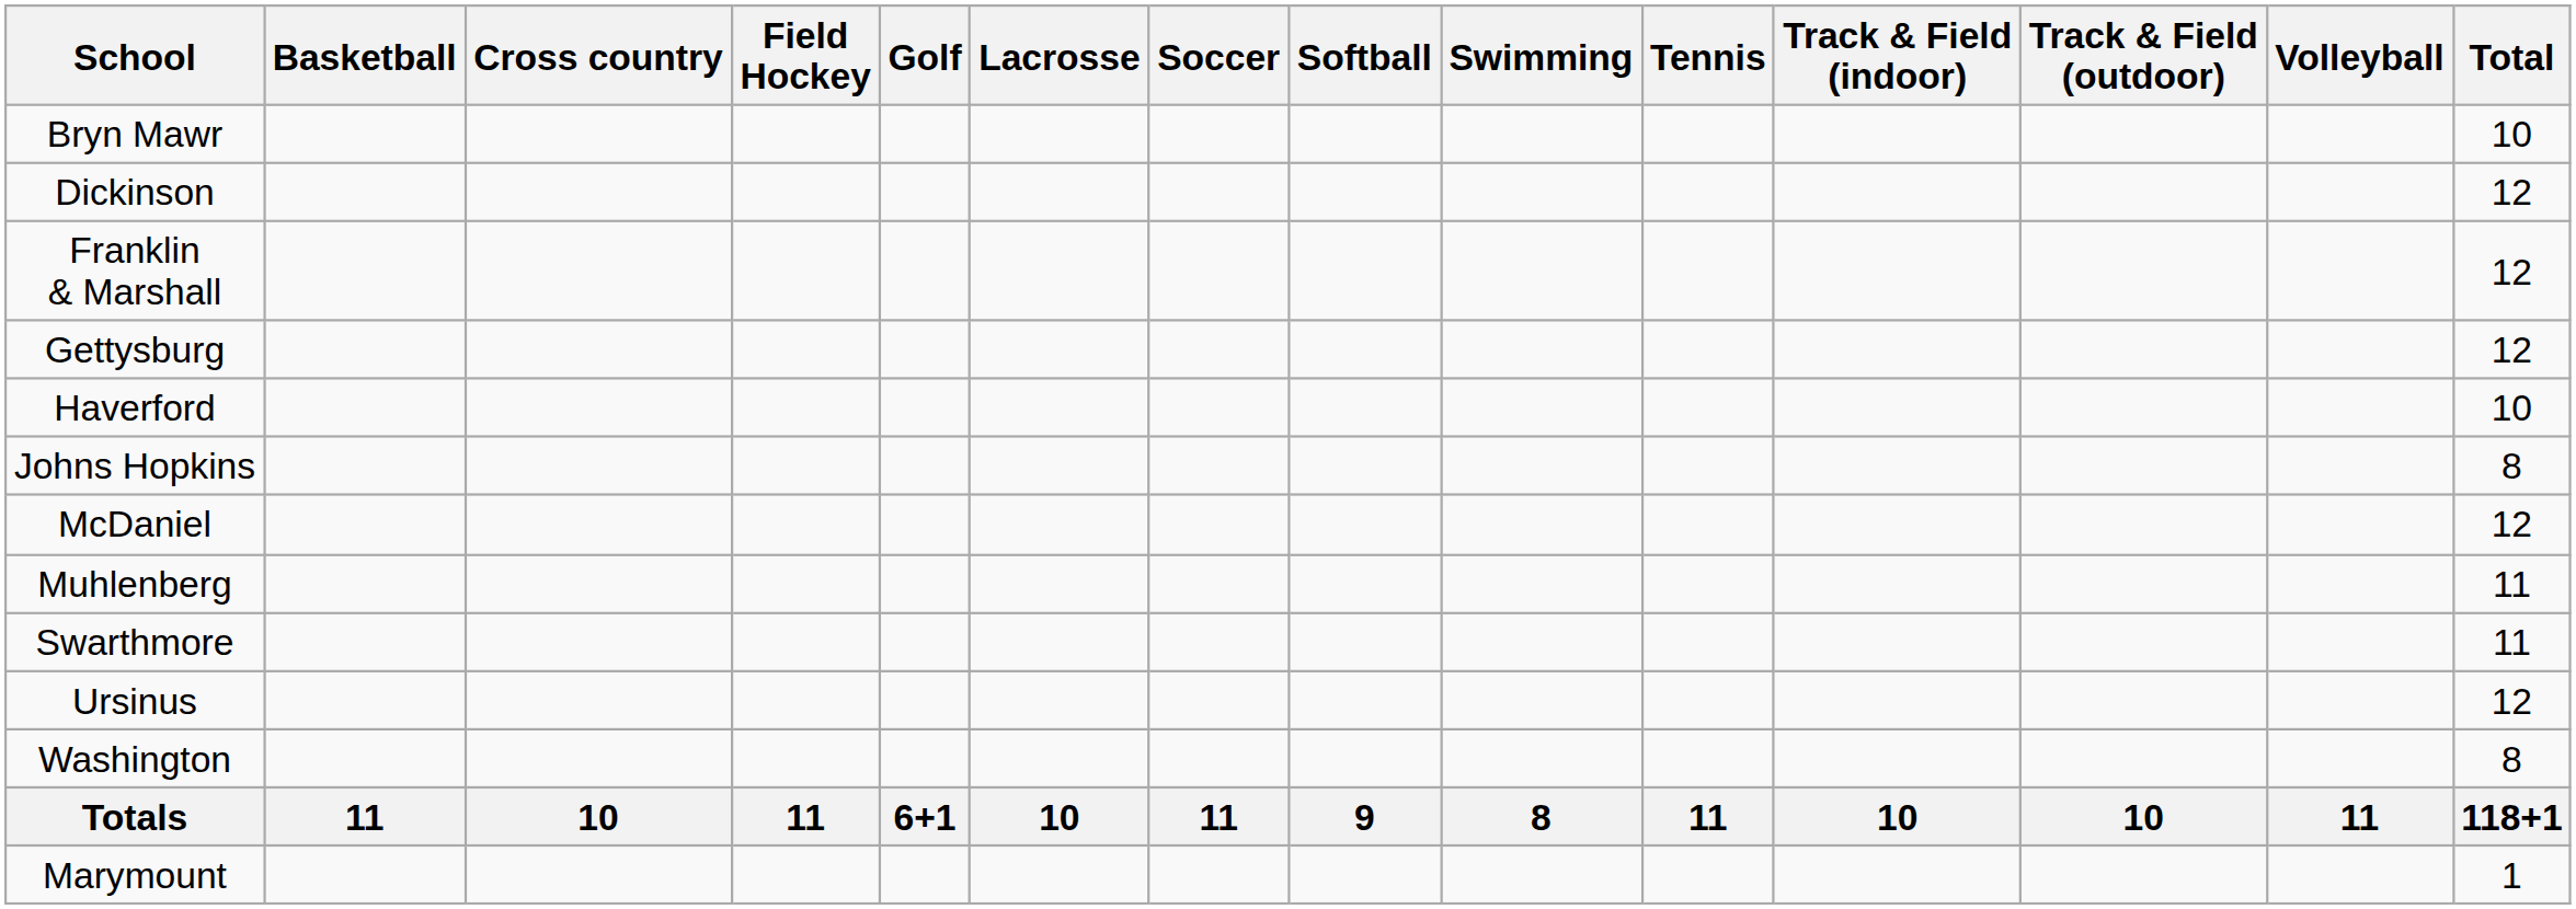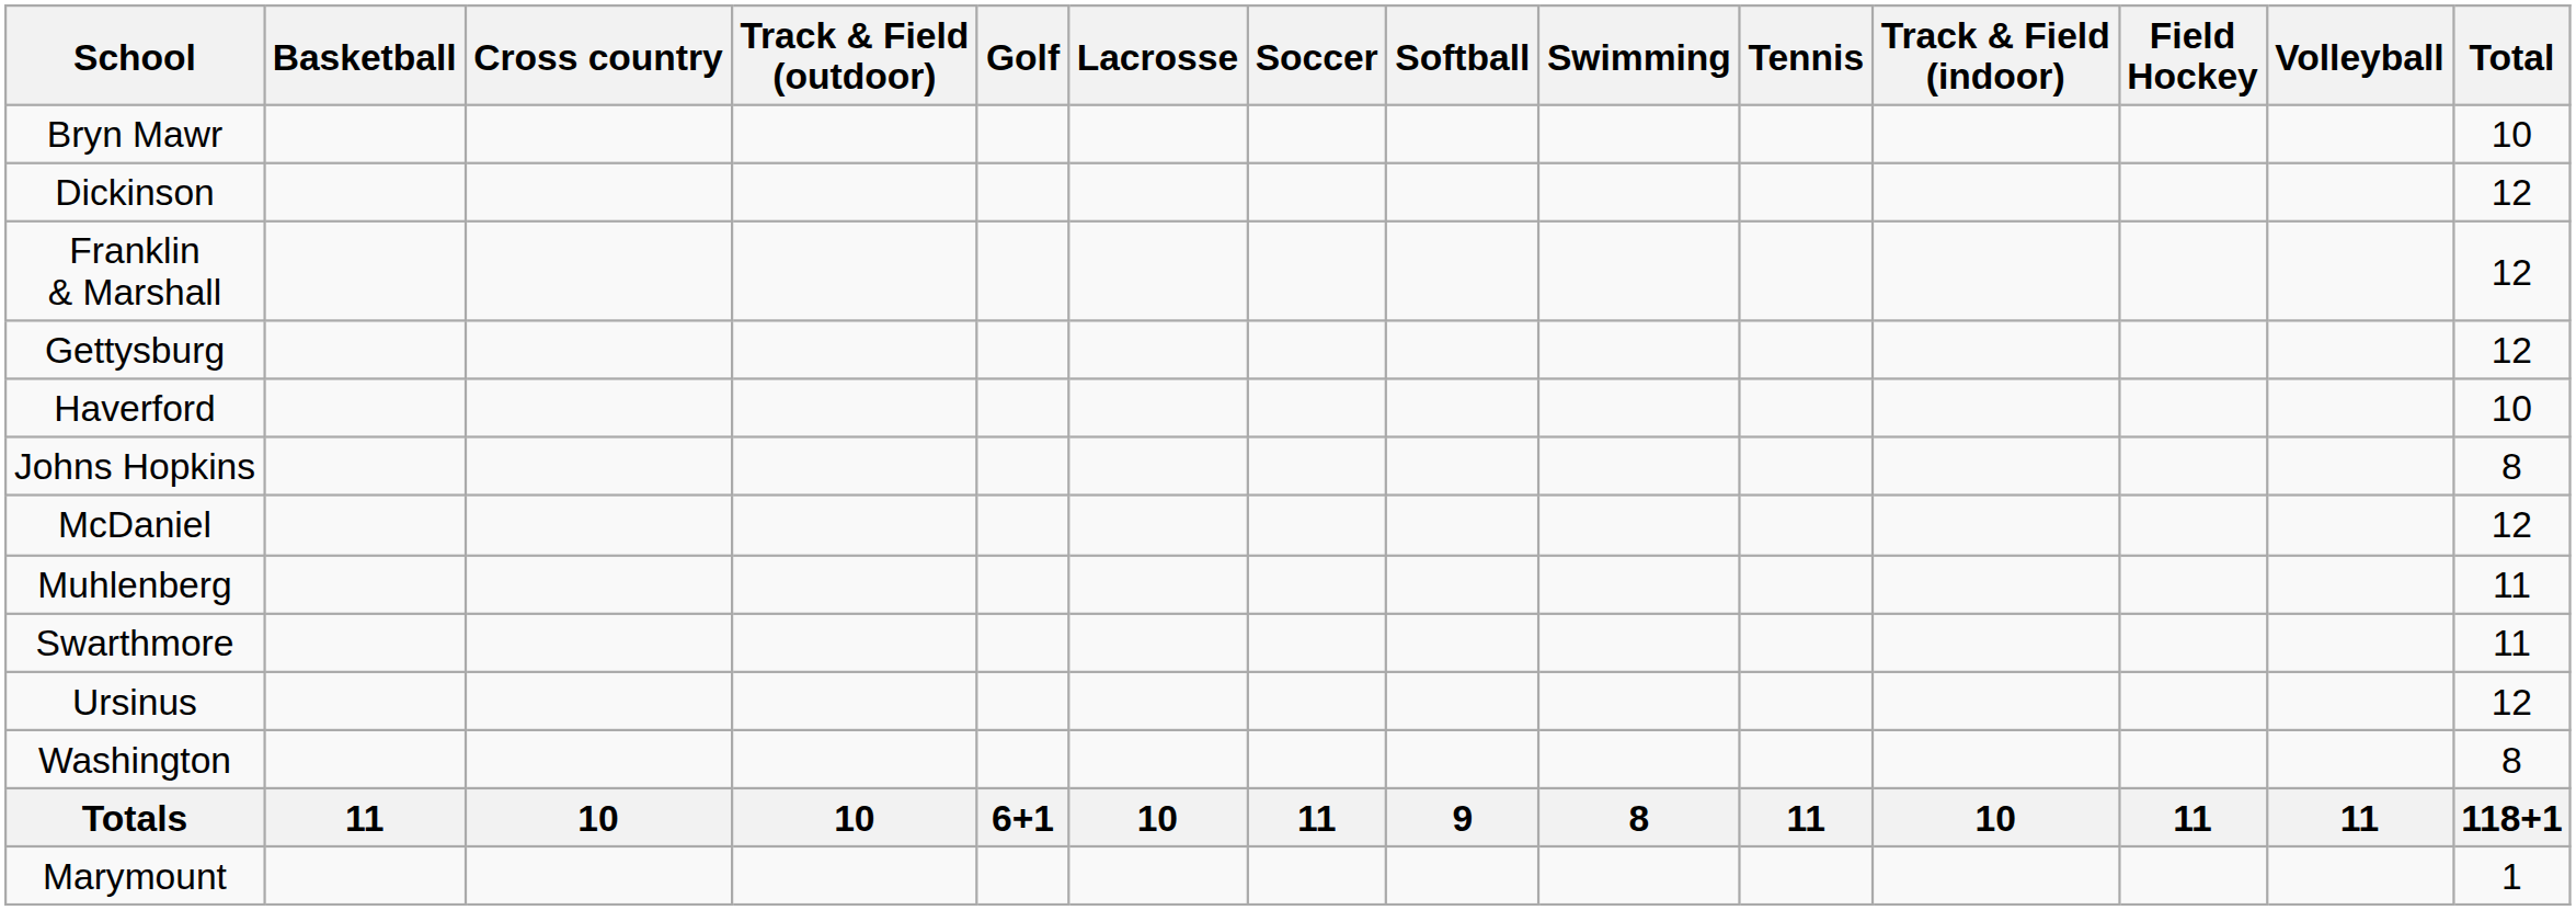 <table class="wikitable" style="text-align:center; font-size:95%">
 <tr>
 <th>School</th>
 <th>Basketball</th>
 <th>Cross country</th>
-<th>Field<br>Hockey</th>
+<th>Track & Field<br>(outdoor)</th>
 <th>Golf</th>
 <th>Lacrosse</th>
 <th>Soccer</th>
 <th>Softball</th>
 <th>Swimming</th>
 <th>Tennis</th>
 <th>Track & Field<br>(indoor)</th>
-<th>Track & Field<br>(outdoor)</th>
+<th>Field<br>Hockey</th>
 <th>Volleyball</th>
 <th>Total</th>
 </tr>
 <tr>
 <td>Bryn Mawr</td>
 <td></td>
 <td></td>
 <td></td>
 <td></td>
 <td></td>
 <td></td>
 <td></td>
 <td></td>
 <td></td>
 <td></td>
 <td></td>
 <td></td>
 <td>10</td>
 </tr>
 <tr>
 <td>Dickinson</td>
 <td></td>
 <td></td>
 <td></td>
 <td></td>
 <td></td>
 <td></td>
 <td></td>
 <td></td>
 <td></td>
 <td></td>
 <td></td>
 <td></td>
 <td>12</td>
 </tr>
 <tr>
 <td>Franklin<br>& Marshall</td>
 <td></td>
 <td></td>
 <td></td>
 <td></td>
 <td></td>
 <td></td>
 <td></td>
 <td></td>
 <td></td>
 <td></td>
 <td></td>
 <td></td>
 <td>12</td>
 </tr>
 <tr>
 <td>Gettysburg</td>
 <td></td>
 <td></td>
 <td></td>
 <td></td>
 <td></td>
 <td></td>
 <td></td>
 <td></td>
 <td></td>
 <td></td>
 <td></td>
 <td></td>
 <td>12</td>
 </tr>
 <tr>
 <td>Haverford</td>
 <td></td>
 <td></td>
 <td></td>
 <td></td>
 <td></td>
 <td></td>
 <td></td>
 <td></td>
 <td></td>
 <td></td>
 <td></td>
 <td></td>
 <td>10</td>
 </tr>
 <tr>
 <td>Johns Hopkins</td>
 <td></td>
 <td></td>
 <td></td>
 <td></td>
 <td></td>
 <td></td>
 <td></td>
 <td></td>
 <td></td>
 <td></td>
 <td></td>
 <td></td>
 <td>8</td>
 </tr>
 <tr>
 <td>McDaniel</td>
 <td></td>
 <td></td>
 <td></td>
 <td></td>
 <td></td>
 <td></td>
 <td></td>
 <td></td>
 <td></td>
 <td></td>
 <td></td>
 <td></td>
 <td>12</td>
 </tr>
 <tr>
 <td>Muhlenberg</td>
 <td></td>
 <td></td>
 <td></td>
 <td></td>
 <td></td>
 <td></td>
 <td></td>
 <td></td>
 <td></td>
 <td></td>
 <td></td>
 <td></td>
 <td>11</td>
 </tr>
 <tr>
 <td>Swarthmore</td>
 <td></td>
 <td></td>
 <td></td>
 <td></td>
 <td></td>
 <td></td>
 <td></td>
 <td></td>
 <td></td>
 <td></td>
 <td></td>
 <td></td>
 <td>11</td>
 </tr>
 <tr>
 <td>Ursinus</td>
 <td></td>
 <td></td>
 <td></td>
 <td></td>
 <td></td>
 <td></td>
 <td></td>
 <td></td>
 <td></td>
 <td></td>
 <td></td>
 <td></td>
 <td>12</td>
 </tr>
 <tr>
 <td>Washington</td>
 <td></td>
 <td></td>
 <td></td>
 <td></td>
 <td></td>
 <td></td>
 <td></td>
 <td></td>
 <td></td>
 <td></td>
 <td></td>
 <td></td>
 <td>8</td>
 </tr>
 <tr>
 <th>Totals</th>
 <th>11</th>
 <th>10</th>
-<th>11</th>
+<th>10</th>
 <th>6+1</th>
 <th>10</th>
 <th>11</th>
 <th>9</th>
 <th>8</th>
 <th>11</th>
 <th>10</th>
-<th>10</th>
+<th>11</th>
 <th>11</th>
 <th>118+1</th>
 </tr>
 <tr>
 <td>Marymount</td>
 <td></td>
 <td></td>
 <td></td>
 <td></td>
 <td></td>
 <td></td>
 <td></td>
 <td></td>
 <td></td>
 <td></td>
 <td></td>
 <td></td>
 <td>1</td>
 </tr>
 </table>
